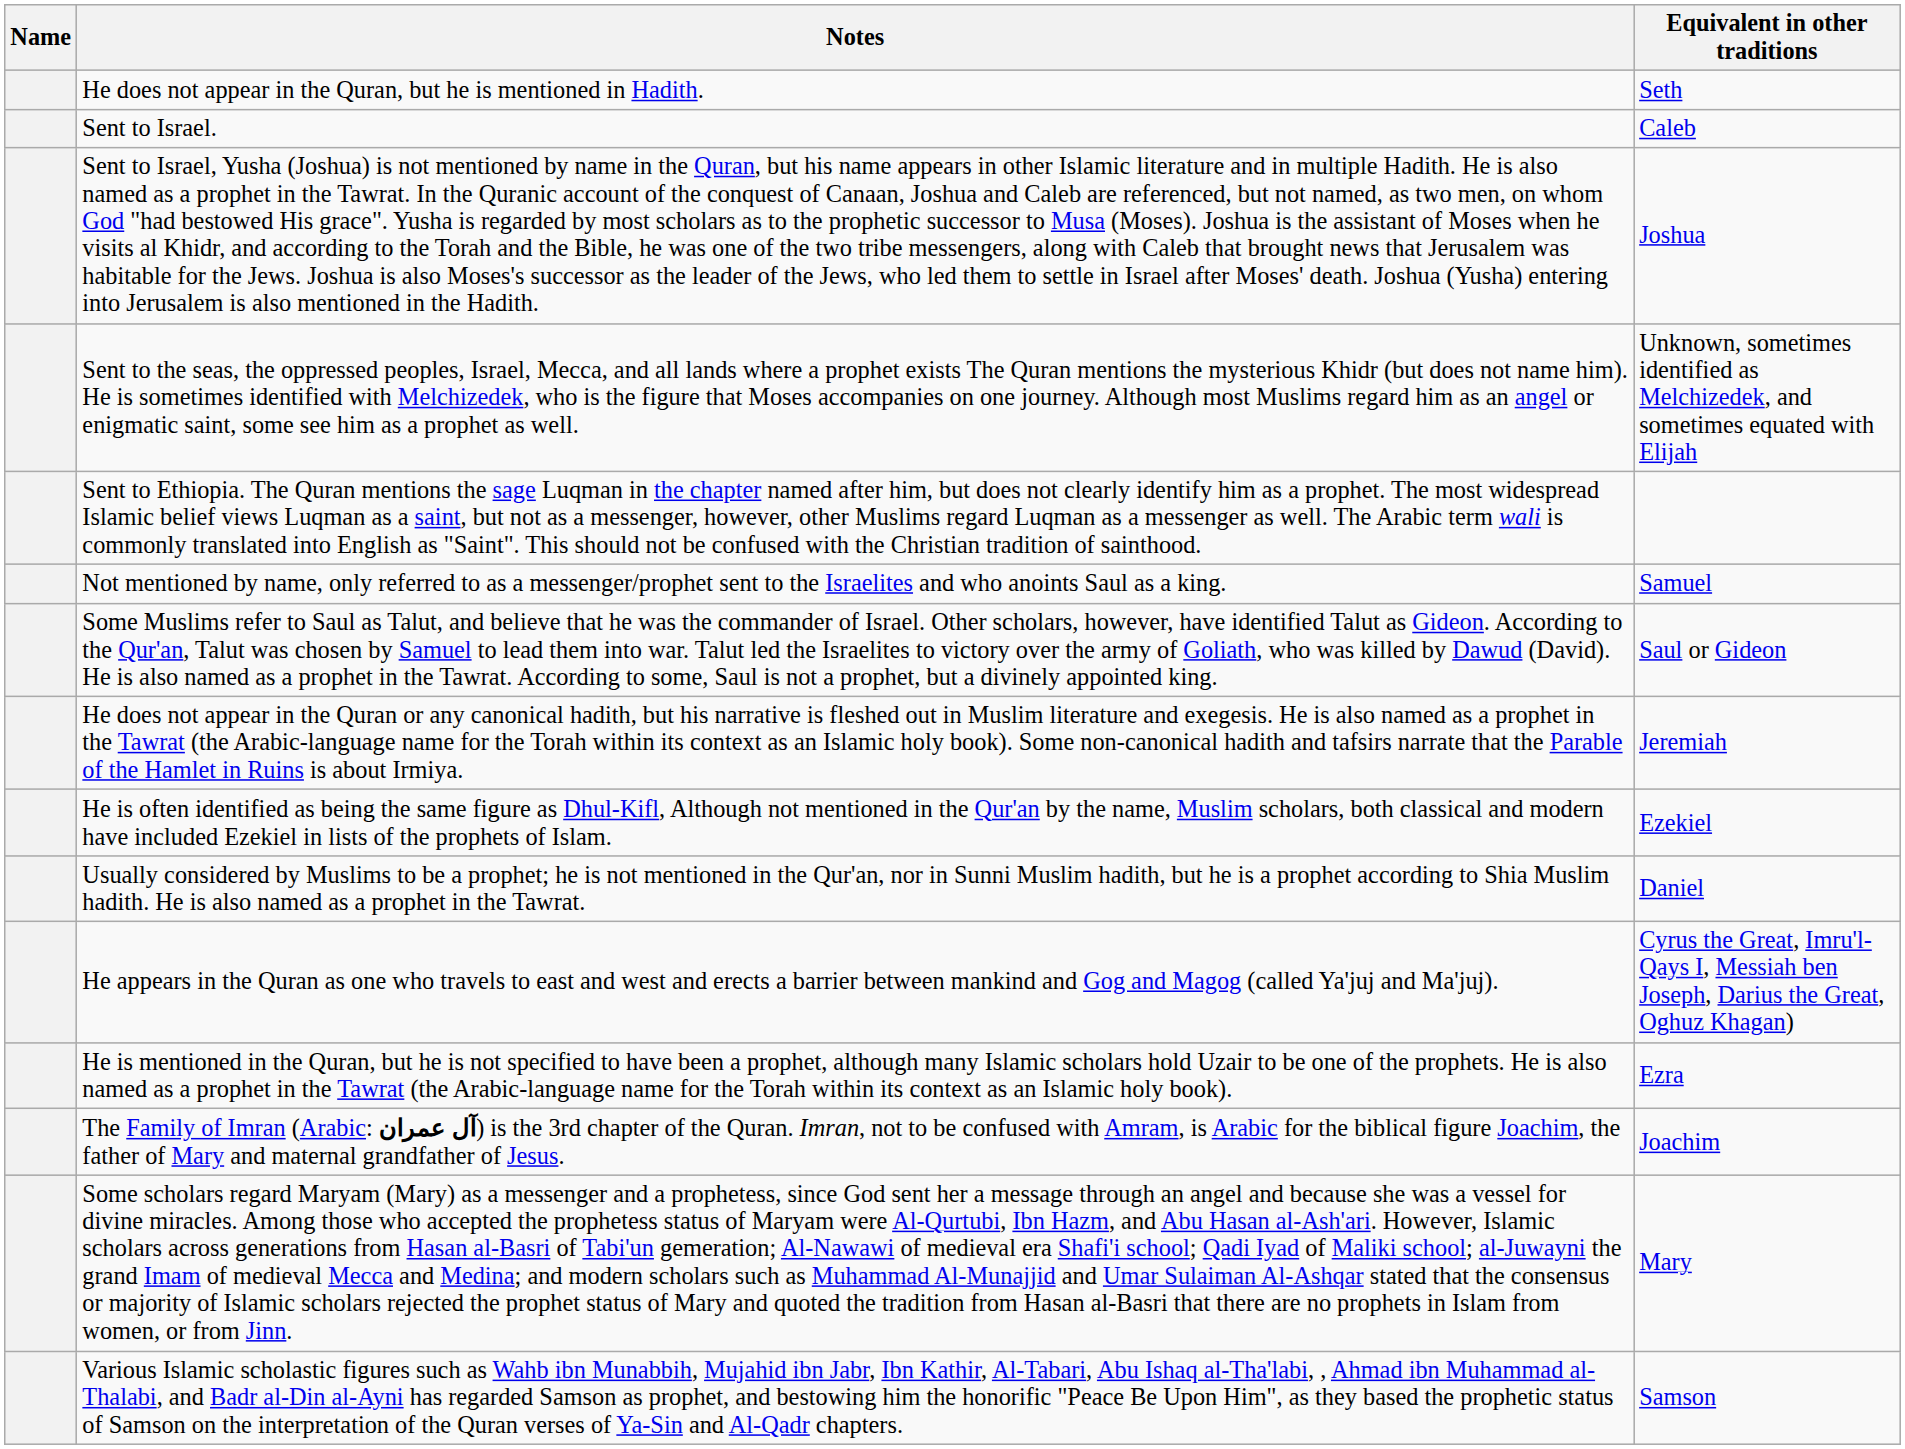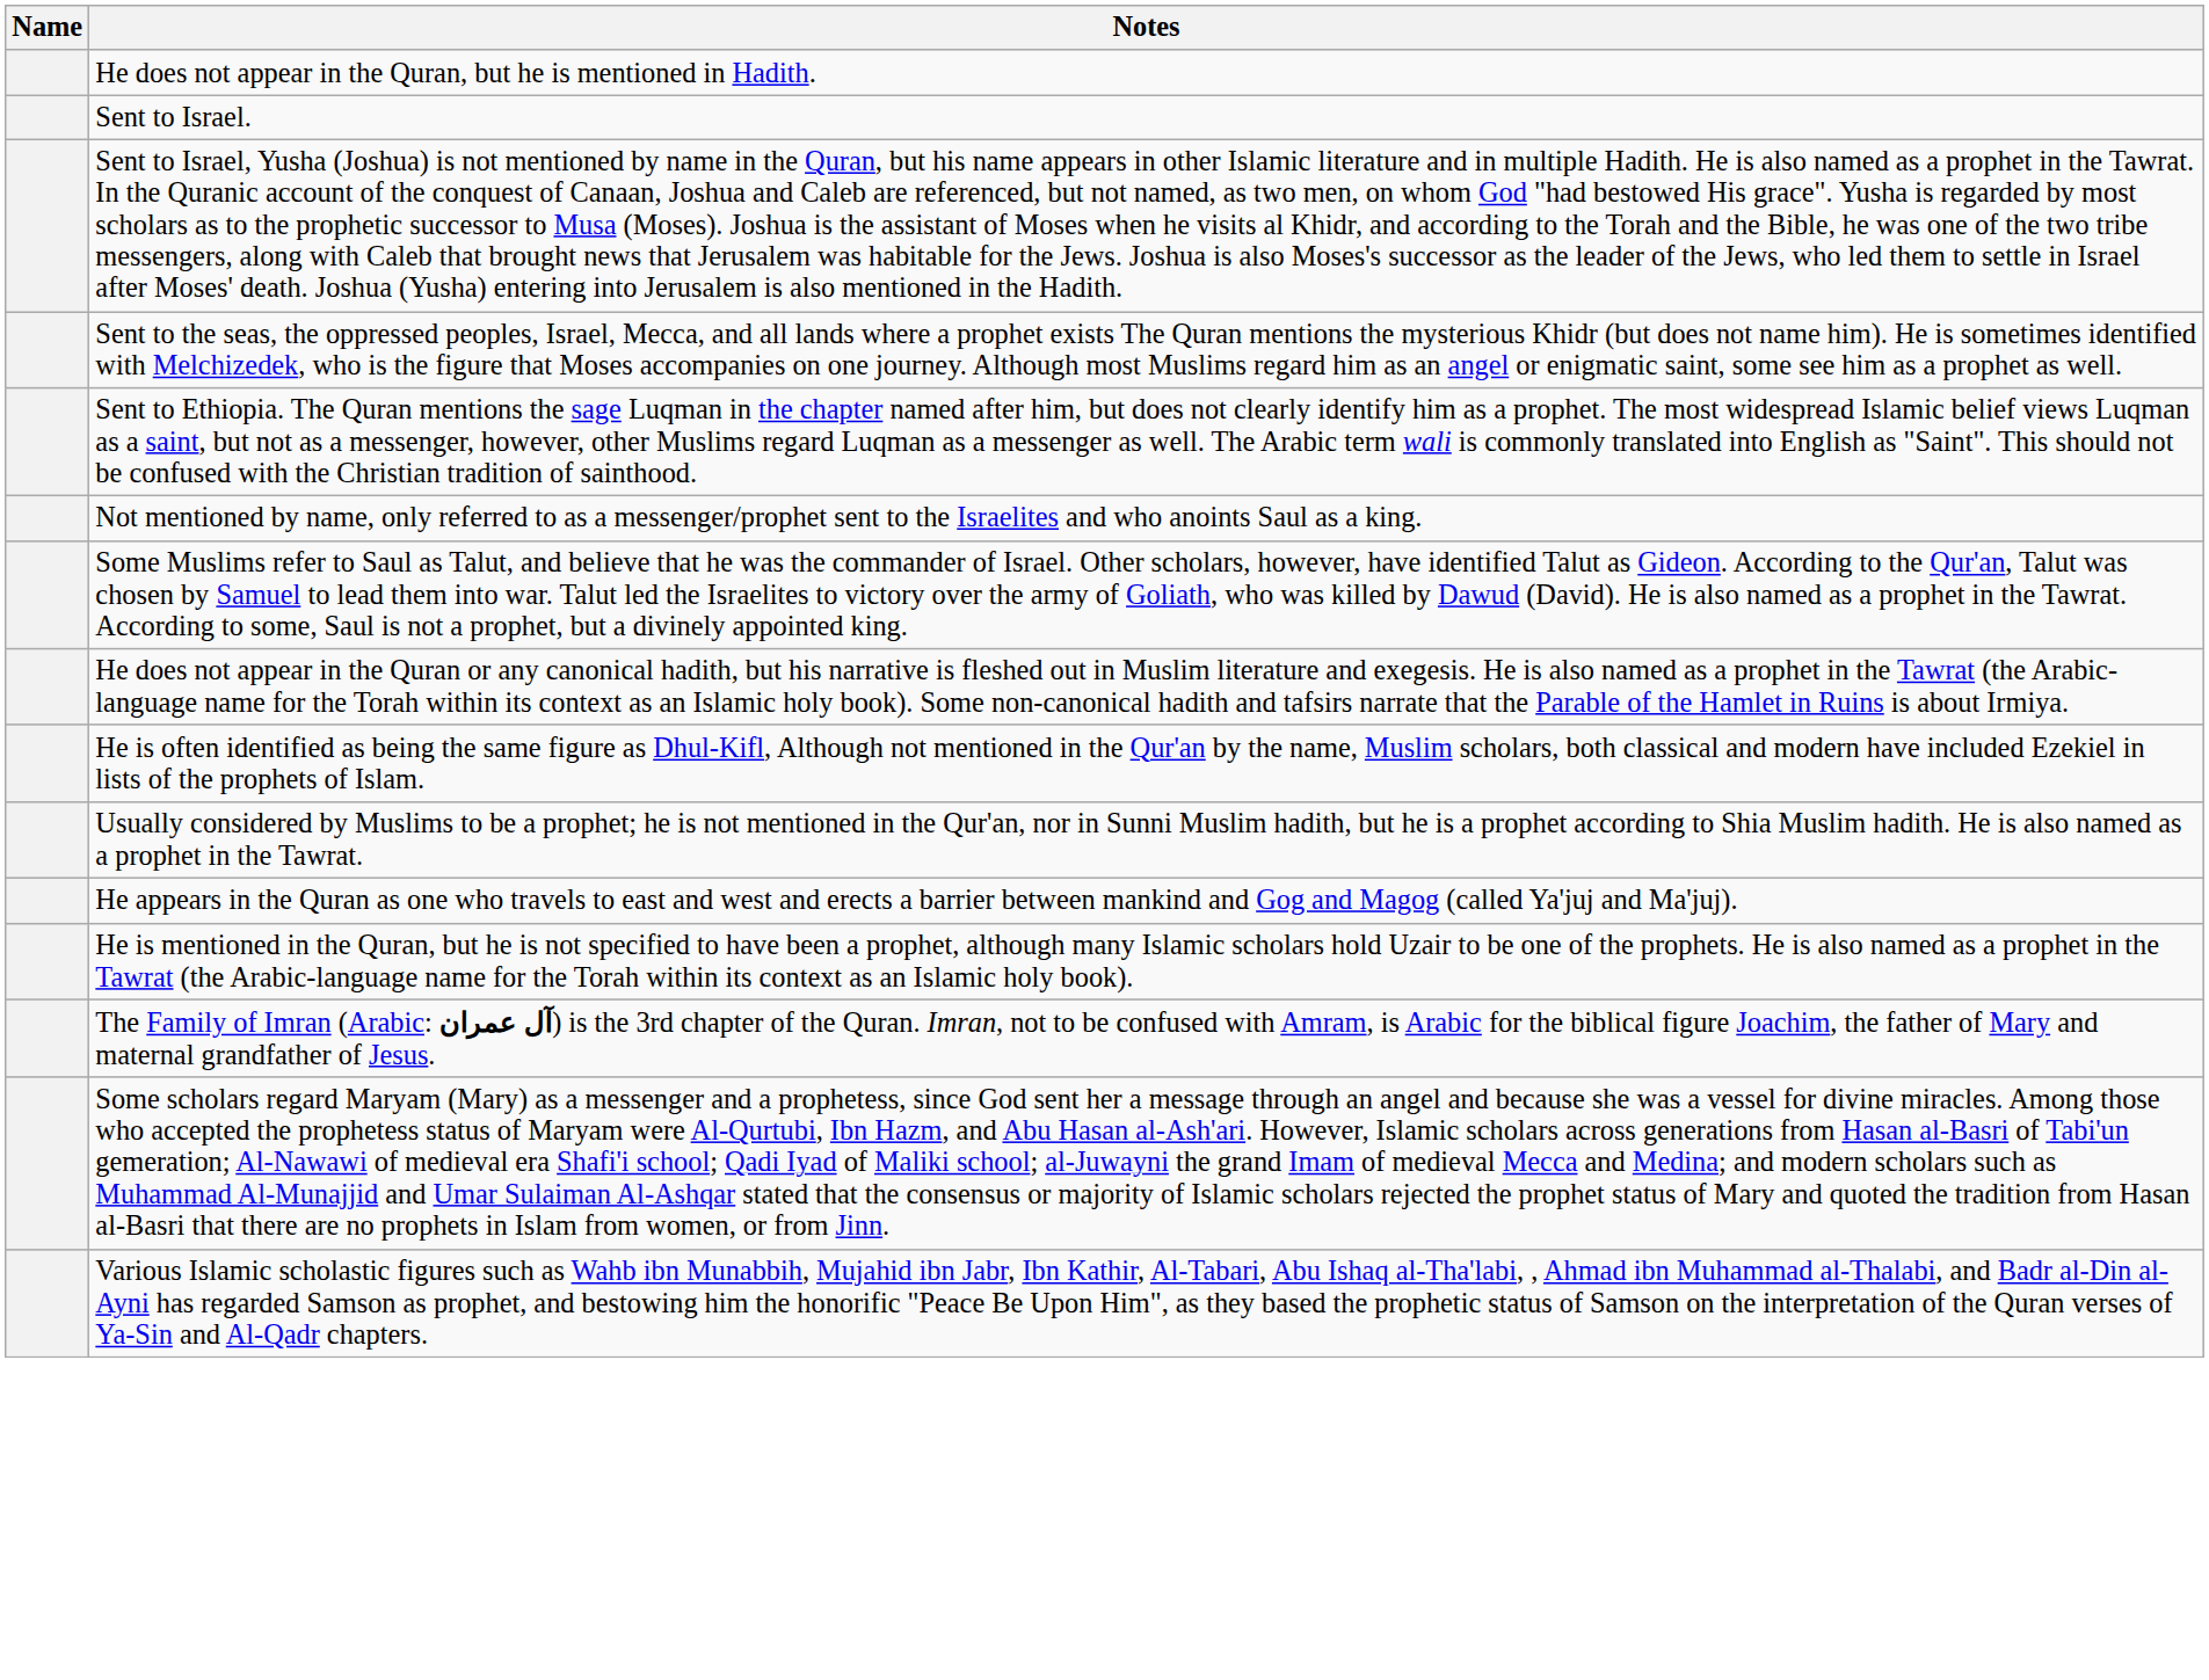 <table class="wikitable plainrowheaders">
 <tr>
 <th>Name</th>
 <th>Notes</th>
-<th>Equivalent in other traditions</th>
 </tr>
 <tr>
 <th scope="row"> </th>
 <td>He does not appear in the Quran, but he is mentioned in <a href='#'>Hadith</a>.</td>
-<td><a href='#'>Seth</a></td>
 </tr>
 <tr>
 <th scope="row"> </th>
 <td>Sent to Israel.</td>
-<td><a href='#'>Caleb</a></td>
 </tr>
 <tr>
 <th scope="row"> </th>
 <td>Sent to Israel, Yusha (Joshua) is not mentioned by name in the <a href='#'>Quran</a>, but his name appears in other Islamic literature and in multiple Hadith. He is also named as a prophet in the Tawrat. In the Quranic account of the conquest of Canaan, Joshua and Caleb are referenced, but not named, as two men, on whom <a href='#'>God</a> "had bestowed His grace". Yusha is regarded by most scholars as to the prophetic successor to <a href='#'>Musa</a> (Moses). Joshua is the assistant of Moses when he visits al Khidr, and according to the Torah and the Bible, he was one of the two tribe messengers, along with Caleb that brought news that Jerusalem was habitable for the Jews. Joshua is also Moses's successor as the leader of the Jews, who led them to settle in Israel after Moses' death. Joshua (Yusha) entering into Jerusalem is also mentioned in the Hadith.</td>
-<td><a href='#'>Joshua</a></td>
 </tr>
 <tr>
 <th scope="row"> </th>
 <td>Sent to the seas, the oppressed peoples, Israel, Mecca, and all lands where a prophet exists The Quran  mentions the mysterious Khidr (but does not name him). He is sometimes identified with <a href='#'>Melchizedek</a>, who is the figure that Moses accompanies on one journey. Although most Muslims regard him as an <a href='#'>angel</a> or enigmatic saint, some see him as a prophet as well.</td>
-<td>Unknown, sometimes identified as <a href='#'>Melchizedek</a>, and sometimes equated with <a href='#'>Elijah</a></td>
 </tr>
 <tr>
 <th scope="row"> </th>
 <td>Sent to Ethiopia. The Quran mentions the <a href='#'>sage</a> Luqman in <a href='#'>the chapter</a> named after him, but does not clearly identify him as a prophet. The most widespread Islamic belief views Luqman as a <a href='#'>saint</a>, but not as a messenger, however, other Muslims regard Luqman as a messenger as well. The Arabic term <em><a href='#'>wali</a></em> is commonly translated into English as "Saint". This should not be confused with the Christian tradition of sainthood.</td>
-<td></td>
 </tr>
 <tr>
 <th scope="row"> </th>
 <td>Not mentioned by name, only referred to as a messenger/prophet sent to the <a href='#'>Israelites</a> and who anoints Saul as a king.</td>
-<td><a href='#'>Samuel</a></td>
 </tr>
 <tr>
 <th scope="row"> </th>
 <td>Some Muslims refer to Saul as Talut, and believe that he was the commander of Israel. Other scholars, however, have identified Talut as <a href='#'>Gideon</a>. According to the <a href='#'>Qur'an</a>, Talut was chosen by <a href='#'>Samuel</a> to lead them into war. Talut led the Israelites to victory over the army of <a href='#'>Goliath</a>, who was killed by <a href='#'>Dawud</a> (David). He is also named as a prophet in the Tawrat. According to some, Saul is not a prophet, but a divinely appointed king.</td>
-<td><a href='#'>Saul</a>  or <a href='#'>Gideon</a></td>
 </tr>
 <tr>
 <th scope="row"> </th>
 <td>He does not appear in the Quran or any canonical hadith, but his narrative is fleshed out in Muslim literature and exegesis. He is also named as a prophet in the <a href='#'>Tawrat</a> (the Arabic-language name for the Torah within its context as an Islamic holy book).  Some non-canonical hadith and tafsirs narrate that the <a href='#'>Parable of the Hamlet in Ruins</a> is about Irmiya.</td>
-<td><a href='#'>Jeremiah</a></td>
 </tr>
 <tr>
 <th scope="row"> </th>
 <td>He is often identified as being the same figure as <a href='#'>Dhul-Kifl</a>, Although not mentioned in the <a href='#'>Qur'an</a> by the name, <a href='#'>Muslim</a> scholars, both classical and modern have included Ezekiel in lists of the prophets of Islam.</td>
-<td><a href='#'>Ezekiel</a></td>
 </tr>
 <tr>
 <th scope="row"> </th>
 <td>Usually considered by Muslims to be a prophet; he is not mentioned in the Qur'an, nor in Sunni Muslim hadith, but he is a prophet according to Shia Muslim hadith. He is also named as a prophet in the Tawrat.</td>
-<td><a href='#'>Daniel</a></td>
 </tr>
 <tr>
 <th scope="row"></th>
 <td>He appears in the Quran  as one who travels to east and west and erects a barrier between mankind and <a href='#'>Gog and Magog</a> (called Ya'juj and Ma'juj).</td>
-<td><a href='#'>Cyrus the Great</a>, <a href='#'>Imru'l-Qays I</a>, <a href='#'>Messiah ben Joseph</a>, <a href='#'>Darius the Great</a>, <a href='#'>Oghuz Khagan</a>)</td>
 </tr>
 <tr>
 <th scope="row"> </th>
 <td>He is mentioned in the Quran, but he is not specified to have been a prophet, although many Islamic scholars hold Uzair to be one of the prophets. He is also named as a prophet in the <a href='#'>Tawrat</a> (the Arabic-language name for the Torah within its context as an Islamic holy book).</td>
-<td><a href='#'>Ezra</a></td>
 </tr>
 <tr>
 <th scope="row"> </th>
 <td>The <a href='#'>Family of Imran</a> (<a href='#'>Arabic</a>: <strong>آل عمران</strong>) is the 3rd chapter of the Quran. <em>Imran</em>, not to be confused with <a href='#'>Amram</a>, is <a href='#'>Arabic</a> for the biblical figure <a href='#'>Joachim</a>, the father of <a href='#'>Mary</a> and maternal grandfather of <a href='#'>Jesus</a>.</td>
-<td><a href='#'>Joachim</a></td>
 </tr>
 <tr>
 <th scope="row"> </th>
 <td>Some scholars regard Maryam (Mary) as a messenger and a prophetess, since God sent her a message through an angel and because she was a vessel for divine miracles. Among those who accepted the prophetess status of Maryam were <a href='#'>Al-Qurtubi</a>, <a href='#'>Ibn Hazm</a>, and <a href='#'>Abu Hasan al-Ash'ari</a>. However, Islamic scholars across generations from <a href='#'>Hasan al-Basri</a> of <a href='#'>Tabi'un</a> gemeration; <a href='#'>Al-Nawawi</a> of medieval era <a href='#'>Shafi'i school</a>; <a href='#'>Qadi Iyad</a> of <a href='#'>Maliki school</a>; <a href='#'>al-Juwayni</a> the grand <a href='#'>Imam</a> of medieval <a href='#'>Mecca</a> and <a href='#'>Medina</a>; and modern scholars such as <a href='#'>Muhammad Al-Munajjid</a> and <a href='#'>Umar Sulaiman Al-Ashqar</a> stated that the consensus or majority of Islamic scholars rejected the prophet status of Mary and quoted the tradition from Hasan al-Basri that there are no prophets in Islam from women, or from <a href='#'>Jinn</a>.</td>
-<td><a href='#'>Mary</a></td>
 </tr>
 <tr>
 <th scope="row"> </th>
 <td>Various Islamic scholastic figures such as <a href='#'>Wahb ibn Munabbih</a>, <a href='#'>Mujahid ibn Jabr</a>, <a href='#'>Ibn Kathir</a>, <a href='#'>Al-Tabari</a>, <a href='#'>Abu Ishaq al-Tha'labi</a>, , <a href='#'>Ahmad ibn Muhammad al-Thalabi</a>, and <a href='#'>Badr al-Din al-Ayni</a> has regarded Samson as prophet, and bestowing him the honorific "Peace Be Upon Him", as they based the prophetic status of Samson on the interpretation of the Quran verses of <a href='#'>Ya-Sin</a> and <a href='#'>Al-Qadr</a> chapters.</td>
-<td><a href='#'>Samson</a></td>
 </tr>
 </table>
